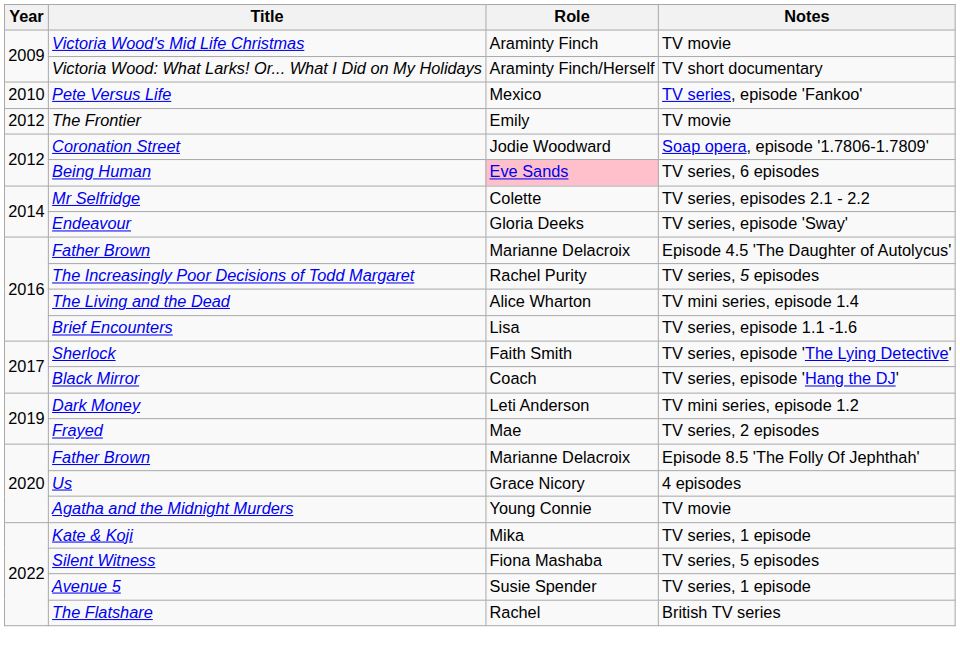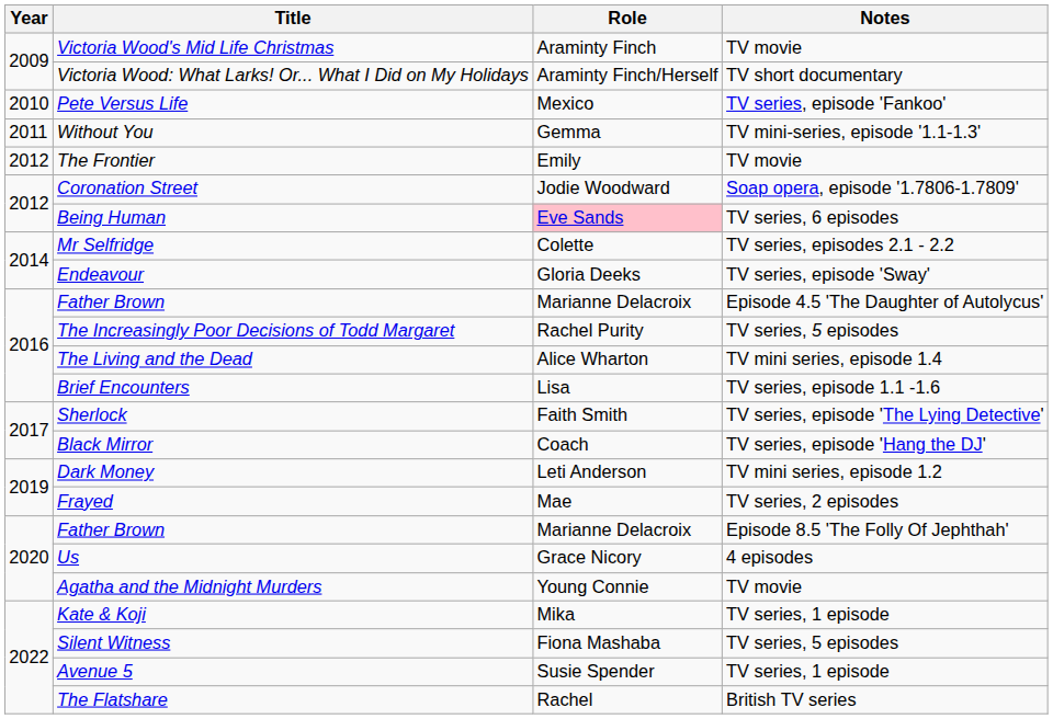 <table class="wikitable sortable">
 <tr>
 <th>Year</th>
 <th>Title</th>
 <th>Role</th>
 <th scope="col" class="unsortable">Notes</th>
 </tr>
 <tr>
 <td rowspan="2">2009</td>
 <td><em><a href='#'>Victoria Wood's Mid Life Christmas</a></em></td>
 <td>Araminty Finch</td>
 <td>TV movie</td>
 </tr>
 <tr>
 <td><em>Victoria Wood: What Larks! Or... What I Did on My Holidays</em></td>
 <td>Araminty Finch/Herself</td>
 <td>TV short documentary</td>
 </tr>
 <tr>
 <td rowspan="1">2010</td>
 <td><em><a href='#'>Pete Versus Life</a></em></td>
 <td>Mexico</td>
 <td><a href='#'>TV series</a>, episode 'Fankoo'</td>
+</tr>
+<tr>
+<td rowspan="1">2011</td>
+<td><em>Without You</em></td>
+<td>Gemma</td>
+<td>TV mini-series, episode '1.1-1.3'</td>
 </tr>
 <tr>
 <td rowspan="1">2012</td>
 <td><em>The Frontier</em></td>
 <td>Emily</td>
 <td>TV movie</td>
 </tr>
 <tr>
 <td rowspan="2">2012</td>
 <td><em><a href='#'>Coronation Street</a></em></td>
 <td>Jodie Woodward</td>
 <td><a href='#'>Soap opera</a>, episode '1.7806-1.7809'</td>
 </tr>
 <tr>
 <td><em><a href='#'>Being Human</a></em></td>
 <td style="background: pink;"><a href='#'>Eve Sands</a></td>
 <td>TV series, 6 episodes</td>
 </tr>
 <tr>
 <td rowspan="2">2014</td>
 <td><em><a href='#'>Mr Selfridge</a></em></td>
 <td>Colette</td>
 <td>TV series, episodes 2.1 - 2.2</td>
 </tr>
 <tr>
 <td><em><a href='#'>Endeavour</a></em></td>
 <td>Gloria Deeks</td>
 <td>TV series, episode 'Sway'</td>
 </tr>
 <tr>
 <td rowspan="4">2016</td>
 <td><em><a href='#'>Father Brown</a></em></td>
 <td>Marianne Delacroix</td>
 <td>Episode 4.5 'The Daughter of Autolycus'</td>
 </tr>
 <tr>
 <td><em><a href='#'>The Increasingly Poor Decisions of Todd Margaret</a></em></td>
 <td>Rachel Purity</td>
 <td>TV series, <em>5</em> episodes</td>
 </tr>
 <tr>
 <td><em><a href='#'>The Living and the Dead</a></em></td>
 <td>Alice Wharton</td>
 <td>TV mini series, episode 1.4</td>
 </tr>
 <tr>
 <td><em><a href='#'>Brief Encounters</a></em></td>
 <td>Lisa</td>
 <td>TV series, episode 1.1 -1.6</td>
 </tr>
 <tr>
 <td rowspan="2">2017</td>
 <td><em><a href='#'>Sherlock</a></em></td>
 <td>Faith Smith</td>
 <td>TV series, episode '<a href='#'>The Lying Detective</a>'</td>
 </tr>
 <tr>
 <td><em><a href='#'>Black Mirror</a></em></td>
 <td>Coach</td>
 <td>TV series, episode '<a href='#'>Hang the DJ</a>'</td>
 </tr>
 <tr>
 <td rowspan="2">2019</td>
 <td><em><a href='#'>Dark Money</a></em></td>
 <td>Leti Anderson</td>
 <td>TV mini series, episode 1.2</td>
 </tr>
 <tr>
 <td><em><a href='#'>Frayed</a></em></td>
 <td>Mae</td>
 <td>TV series, 2 episodes</td>
 </tr>
 <tr>
 <td rowspan="3">2020</td>
 <td><em><a href='#'>Father Brown</a></em></td>
 <td>Marianne Delacroix</td>
 <td>Episode 8.5 'The Folly Of Jephthah'</td>
 </tr>
 <tr>
 <td><em><a href='#'>Us</a></em></td>
 <td>Grace Nicory</td>
 <td>4 episodes</td>
 </tr>
 <tr>
 <td><em><a href='#'>Agatha and the Midnight Murders</a></em></td>
 <td>Young Connie</td>
 <td>TV movie</td>
 </tr>
 <tr>
 <td rowspan="4">2022</td>
 <td><em><a href='#'>Kate & Koji</a></em></td>
 <td>Mika</td>
 <td>TV series, 1 episode</td>
 </tr>
 <tr>
 <td><em><a href='#'>Silent Witness</a></em></td>
 <td>Fiona Mashaba</td>
 <td>TV series, 5 episodes</td>
 </tr>
 <tr>
 <td><em><a href='#'>Avenue 5</a></em></td>
 <td>Susie Spender</td>
 <td>TV series, 1 episode</td>
 </tr>
 <tr>
 <td><a href='#'><em>The Flatshare</em></a></td>
 <td>Rachel</td>
 <td>British TV series</td>
 </tr>
 </table>
